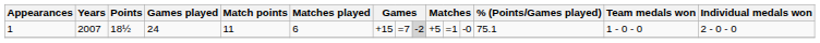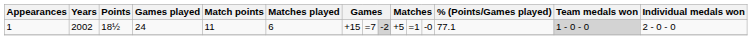 <table class="wikitable">
 <tr>
 <th>Appearances</th>
 <th>Years</th>
 <th>Points</th>
 <th>Games played</th>
 <th>Match points</th>
 <th>Matches played</th>
 <th colspan=3>Games</th>
 <th colspan=3>Matches</th>
 <th>% (Points/Games played)</th>
 <th>Team medals won</th>
 <th>Individual medals won</th>
 </tr>
 <tr>
 <td>1</td>
-<td>2007</td>
+<td>2002</td>
 <td>18½</td>
 <td>24</td>
 <td>11</td>
 <td>6</td>
 <td>+15</td>
 <td>=7</td>
 <td style="background: lightgrey;">-2</td>
 <td>+5</td>
 <td>=1</td>
 <td>-0</td>
-<td>75.1</td>
-<td>1 - 0 - 0</td>
+<td>77.1</td>
+<td style="background: lightgrey;">1 - 0 - 0</td>
 <td>2 - 0 - 0</td>
 </tr>
 <tr>
 </tr>
 </table>
